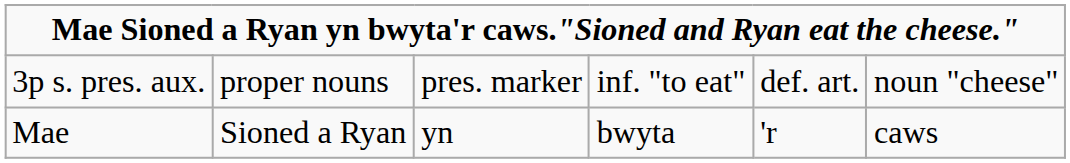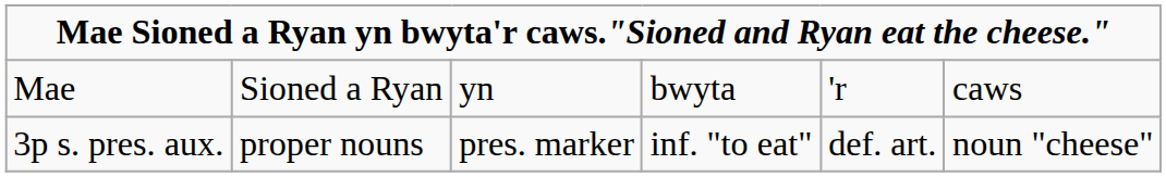 <table class="wikitable" style="margin-left: auto; margin-right: auto">
 <tr>
 <td colspan="6" style="text-align: center;"><strong>Mae Sioned a Ryan yn bwyta'r caws.<strong><em>"Sioned and Ryan eat the cheese."<em></td>
+</tr>
+<tr>
+<td></em></strong>Mae<strong><em></td>
+<td>Sioned a Ryan</td>
+<td>yn</td>
+<td>bwyta</td>
+<td>'r</td>
+<td>caws</td>
 </tr>
 <tr>
 <td>3p s. pres. aux.</td>
 <td>proper nouns</td>
 <td>pres. marker</td>
 <td>inf. "to eat"</td>
 <td>def. art.</td>
 <td>noun "cheese"</td>
 </tr>
-<tr>
-<td></em></strong>Mae<strong><em></td>
-<td>Sioned a Ryan</td>
-<td>yn</td>
-<td>bwyta</td>
-<td>'r</td>
-<td>caws</td>
-</tr>
 </table>
